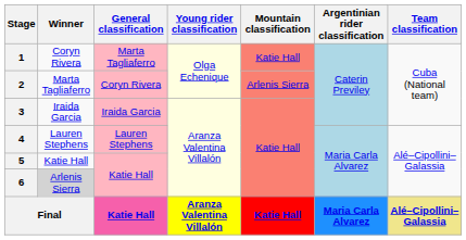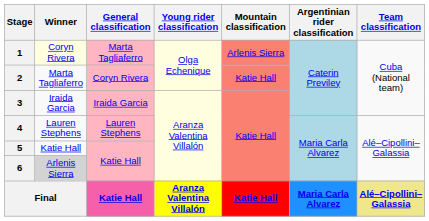 <table class="wikitable" style="text-align: center; font-size:86%;">
 <tr style="background-color: #efefef;">
 <th width="1%">Stage</th>
 <th width="10%">Winner</th>
 <th width="10%"><a href='#'>General classification</a><br></th>
 <th width="10%"><a href='#'>Young rider classification</a><br></th>
 <th width="10%">Mountain classification<br></th>
 <th width="10%">Argentinian rider classification<br></th>
 <th width="10%"><a href='#'>Team classification</a><br></th>
 </tr>
 <tr>
 <th>1</th>
-<td><a href='#'>Coryn Rivera</a></td>
+<td style="background: lightyellow;"><a href='#'>Coryn Rivera</a></td>
 <td style="background:lightpink;"><a href='#'>Marta Tagliaferro</a></td>
 <td style="background:lightyellow;" rowspan=2><a href='#'>Olga Echenique</a></td>
-<td style="background:salmon;"><a href='#'>Katie Hall</a></td>
+<td style="background:salmon;"><a href='#'>Arlenis Sierra</a></td>
 <td style="background:lightblue;" rowspan=3><a href='#'>Caterin Previley</a></td>
 <td style="background:lightkhaki;" rowspan=3><a href='#'>Cuba</a> (National team)</td>
 </tr>
 <tr>
 <th>2</th>
 <td><a href='#'>Marta Tagliaferro</a></td>
 <td style="background:lightpink;"><a href='#'>Coryn Rivera</a></td>
-<td style="background:salmon;"><a href='#'>Arlenis Sierra</a></td>
+<td style="background:salmon;"><a href='#'>Katie Hall</a></td>
 </tr>
 <tr>
 <th>3</th>
 <td><a href='#'>Iraida Garcia</a></td>
 <td style="background:lightpink;"><a href='#'>Iraida Garcia</a></td>
 <td style="background:lightyellow;" rowspan=4><a href='#'>Aranza Valentina Villalón</a></td>
 <td style="background:salmon;" rowspan=4><a href='#'>Katie Hall</a></td>
 </tr>
 <tr>
 <th>4</th>
 <td><a href='#'>Lauren Stephens</a></td>
 <td style="background:lightpink;"><a href='#'>Lauren Stephens</a></td>
 <td style="background:lightblue;" rowspan=3><a href='#'>Maria Carla Alvarez</a></td>
 <td style="background:lightkhaki;" rowspan=3><a href='#'>Alé–Cipollini–Galassia</a></td>
 </tr>
 <tr>
 <th>5</th>
 <td><a href='#'>Katie Hall</a></td>
 <td style="background:lightpink;" rowspan=2><a href='#'>Katie Hall</a></td>
 </tr>
 <tr>
 <th>6</th>
 <td style="background: lightgrey;"><a href='#'>Arlenis Sierra</a></td>
 </tr>
 <tr>
 <th colspan=2><strong>Final</strong></th>
 <th style="background:#F660AB;"><a href='#'>Katie Hall</a></th>
 <th style="background:yellow;"><a href='#'>Aranza Valentina Villalón</a></th>
 <th style="background:red"><a href='#'>Katie Hall</a></th>
 <th style="background:dodgerblue;"><a href='#'>Maria Carla Alvarez</a></th>
 <th style="background:khaki;"><a href='#'>Alé–Cipollini–Galassia</a></th>
 </tr>
 </table>
